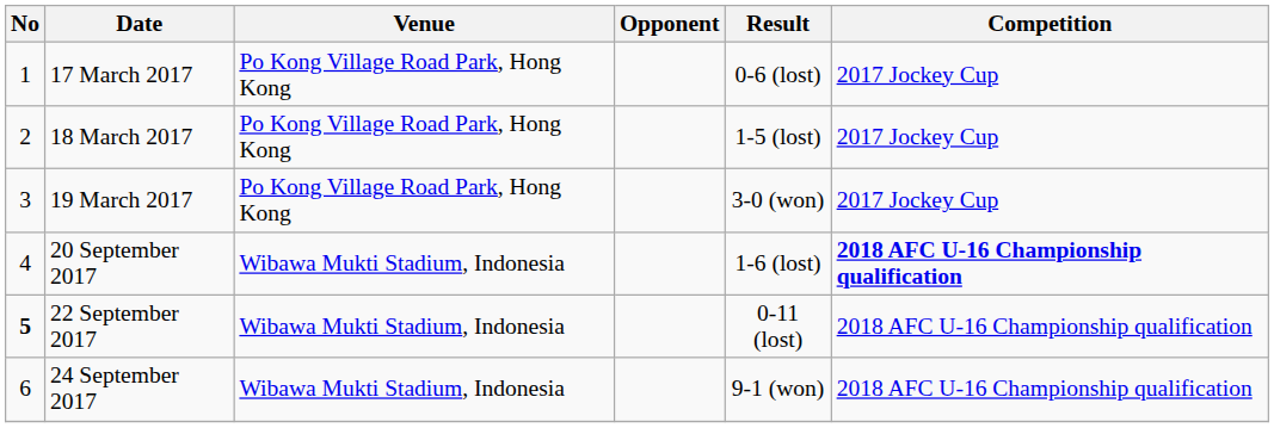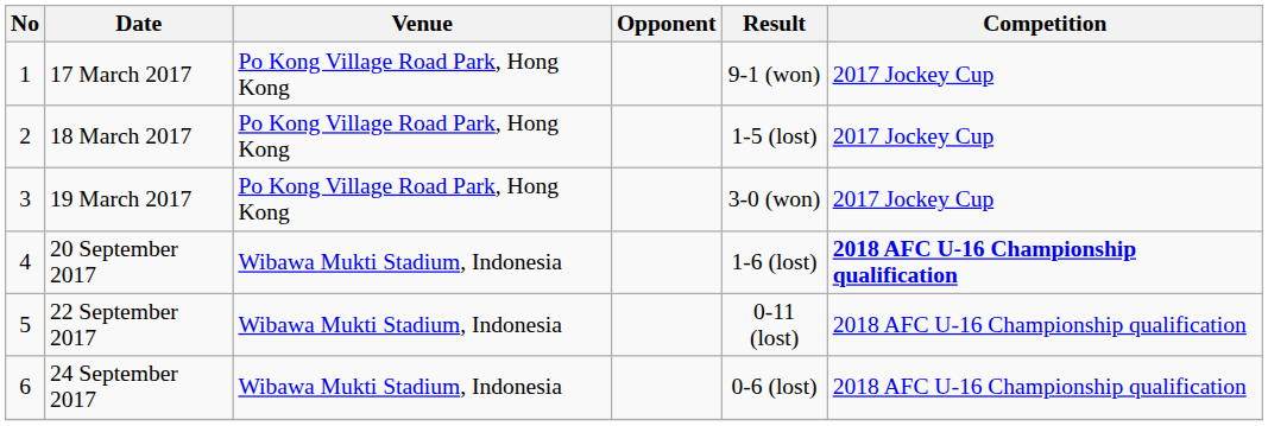 <table class="wikitable">
 <tr>
 <th>No</th>
 <th>Date</th>
 <th>Venue</th>
 <th>Opponent</th>
 <th>Result</th>
 <th>Competition</th>
 </tr>
 <tr>
 <td align=center>1</td>
 <td>17 March 2017</td>
 <td><a href='#'>Po Kong Village Road Park</a>, Hong Kong</td>
 <td></td>
-<td align=center>0-6 (lost)</td>
+<td align=center>9-1 (won)</td>
 <td><a href='#'>2017 Jockey Cup</a></td>
 </tr>
 <tr>
 <td align=center>2</td>
 <td>18 March 2017</td>
 <td><a href='#'>Po Kong Village Road Park</a>, Hong Kong</td>
 <td></td>
 <td align=center>1-5 (lost)</td>
 <td><a href='#'>2017 Jockey Cup</a></td>
 </tr>
 <tr>
 <td align=center>3</td>
 <td>19 March 2017</td>
 <td><a href='#'>Po Kong Village Road Park</a>, Hong Kong</td>
 <td></td>
 <td align=center>3-0 (won)</td>
 <td><a href='#'>2017 Jockey Cup</a></td>
 </tr>
 <tr>
 <td align=center>4</td>
 <td>20 September 2017</td>
 <td><a href='#'>Wibawa Mukti Stadium</a>, Indonesia</td>
 <td></td>
 <td align=center>1-6 (lost)</td>
 <td><strong><a href='#'>2018 AFC U-16 Championship qualification</a></strong></td>
 </tr>
 <tr>
-<td align=center><strong>5</strong></td>
+<td align=center>5</td>
 <td>22 September 2017</td>
 <td><a href='#'>Wibawa Mukti Stadium</a>, Indonesia</td>
 <td></td>
 <td align=center>0-11 (lost)</td>
 <td><a href='#'>2018 AFC U-16 Championship qualification</a></td>
 </tr>
 <tr>
 <td align=center>6</td>
 <td>24 September 2017</td>
 <td><a href='#'>Wibawa Mukti Stadium</a>, Indonesia</td>
 <td></td>
-<td align=center>9-1 (won)</td>
+<td align=center>0-6 (lost)</td>
 <td><a href='#'>2018 AFC U-16 Championship qualification</a></td>
 </tr>
 <tr>
 </tr>
 </table>
